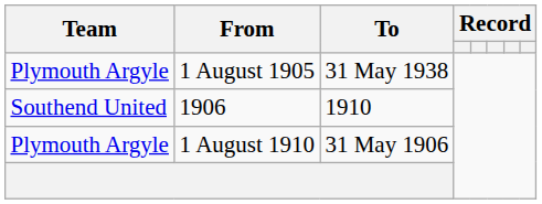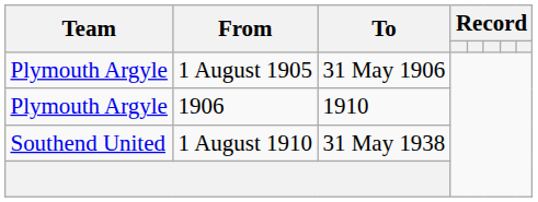 <table class=wikitable style="text-align: center">
 <tr>
 <th rowspan=2>Team</th>
 <th rowspan=2>From</th>
 <th rowspan=2>To</th>
 <th colspan=5>Record</th>
 </tr>
 <tr>
 <th></th>
 <th></th>
 <th></th>
 <th></th>
 <th></th>
 </tr>
 <tr>
 <td align=left><a href='#'>Plymouth Argyle</a></td>
 <td align=left>1 August 1905</td>
-<td align=left>31 May 1938<br></td>
+<td align=left>31 May 1906<br></td>
 </tr>
 <tr>
-<td align=left><a href='#'>Southend United</a></td>
+<td align=left><a href='#'>Plymouth Argyle</a></td>
 <td align=left>1906</td>
 <td align=left>1910<br></td>
 </tr>
 <tr>
-<td align=left><a href='#'>Plymouth Argyle</a></td>
+<td align=left><a href='#'>Southend United</a></td>
 <td align=left>1 August 1910</td>
-<td align=left>31 May 1906<br></td>
+<td align=left>31 May 1938<br></td>
 </tr>
 <tr>
 <th colspan=3><br></th>
 </tr>
 </table>
